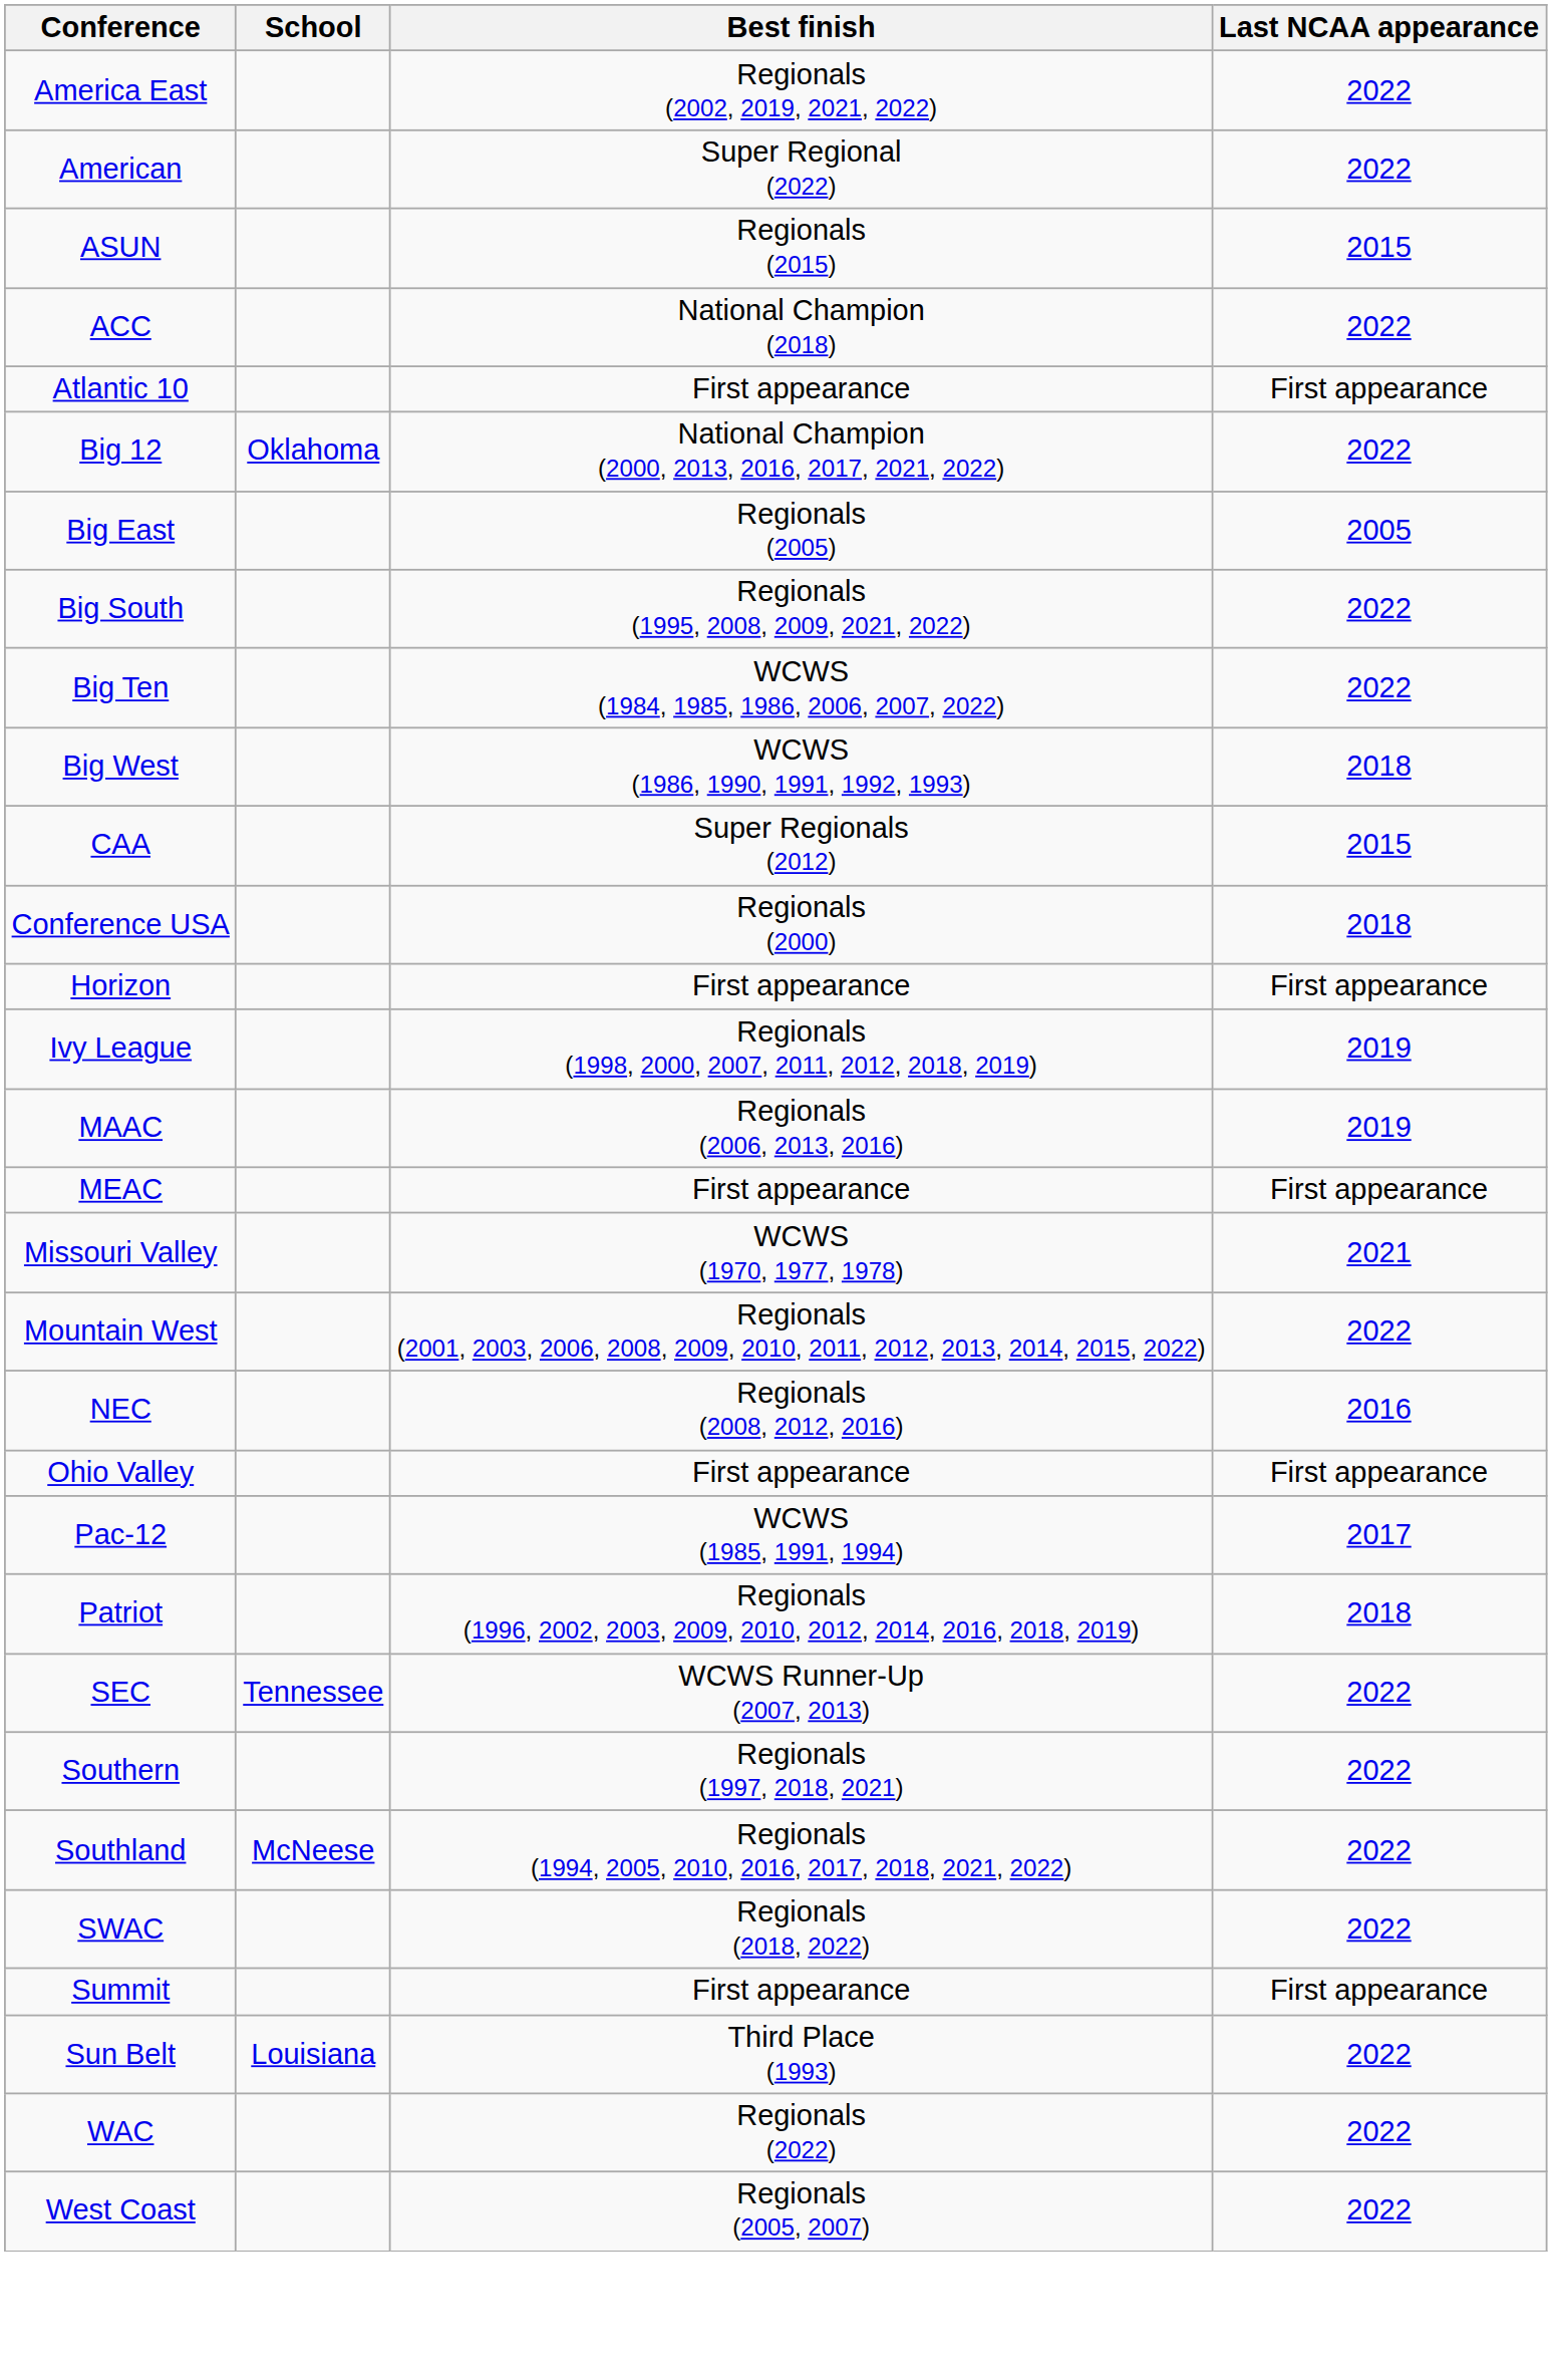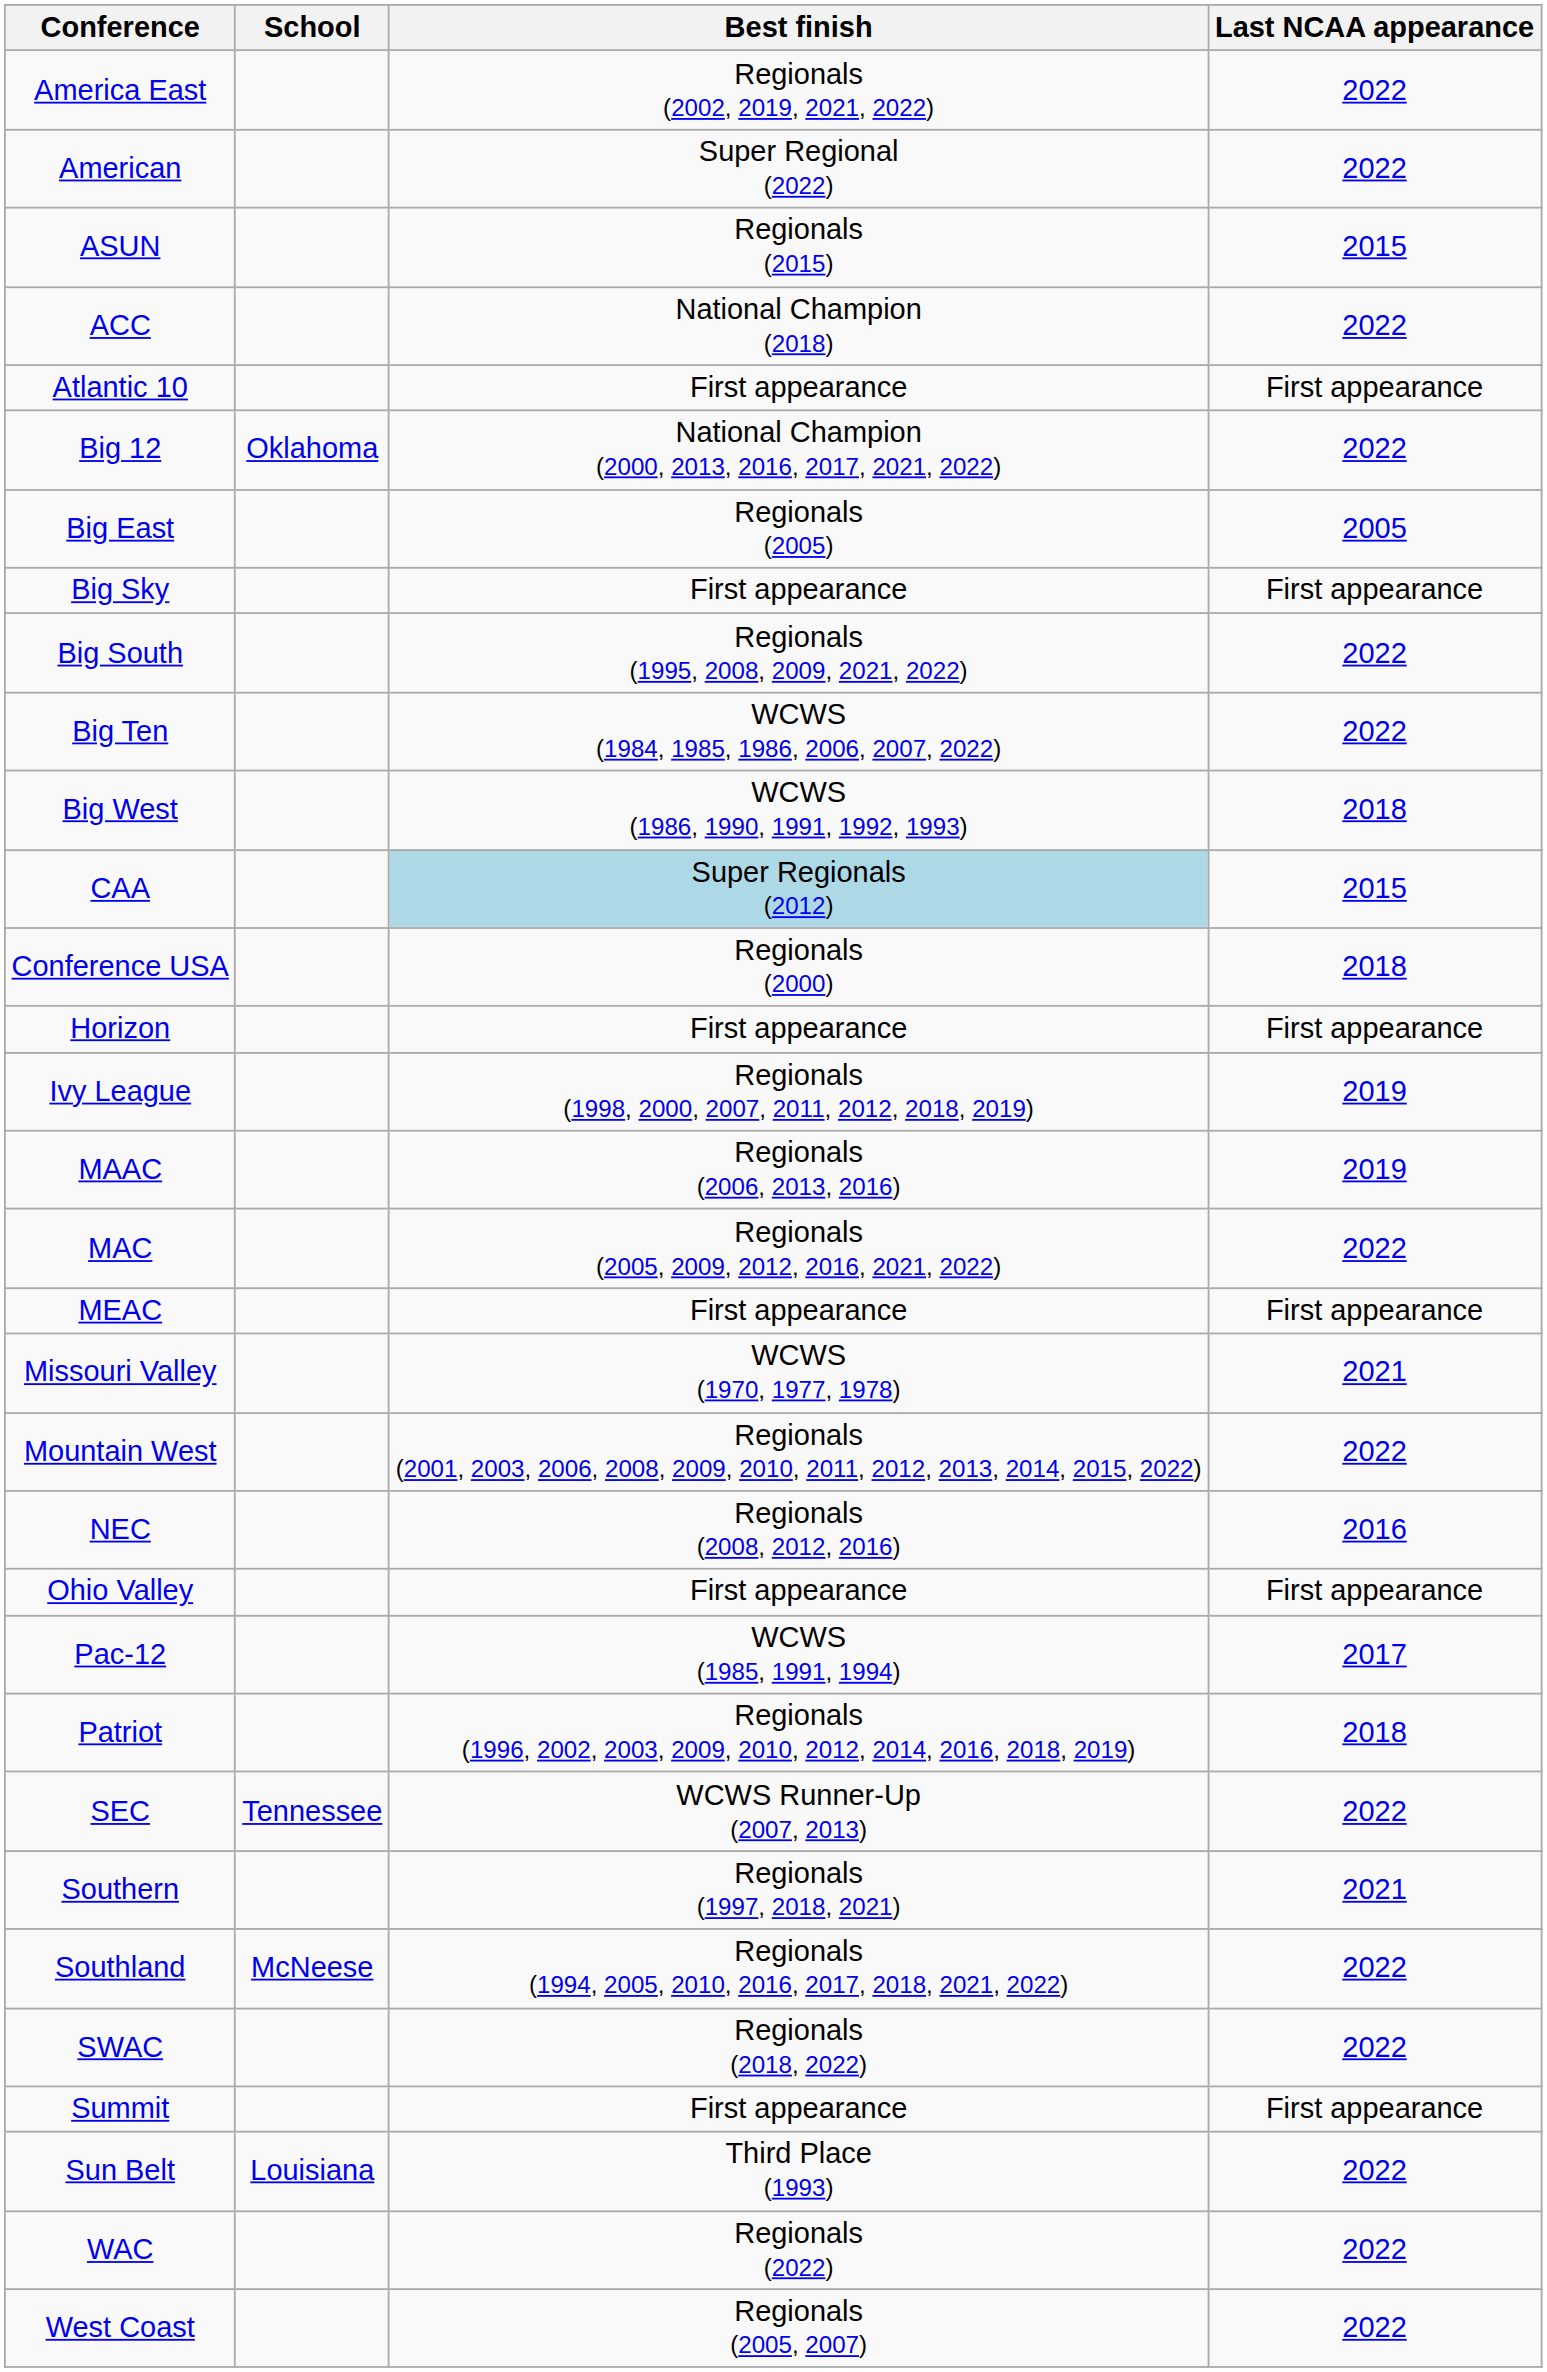 <table class="wikitable sortable">
 <tr>
 <th>Conference</th>
 <th>School</th>
 <th>Best finish</th>
 <th>Last NCAA appearance</th>
 </tr>
 <tr align=center>
 <td><a href='#'>America East</a></td>
 <td></td>
 <td>Regionals<br><small>(<a href='#'>2002</a>, <a href='#'>2019</a>, <a href='#'>2021</a>, <a href='#'>2022</a>)</small></td>
 <td><a href='#'>2022</a></td>
 </tr>
 <tr align=center>
 <td><a href='#'>American</a></td>
 <td></td>
 <td>Super Regional<br><small>(<a href='#'>2022</a>)</small></td>
 <td><a href='#'>2022</a></td>
 </tr>
 <tr align=center>
 <td><a href='#'>ASUN</a></td>
 <td></td>
 <td>Regionals<br><small>(<a href='#'>2015</a>)</small></td>
 <td><a href='#'>2015</a></td>
 </tr>
 <tr align=center>
 <td><a href='#'>ACC</a></td>
 <td></td>
 <td>National Champion<br><small>(<a href='#'>2018</a>)</small></td>
 <td><a href='#'>2022</a></td>
 </tr>
 <tr align=center>
 <td><a href='#'>Atlantic 10</a></td>
 <td></td>
 <td>First appearance</td>
 <td>First appearance</td>
 </tr>
 <tr align=center>
 <td><a href='#'>Big 12</a></td>
 <td><a href='#'>Oklahoma</a></td>
 <td>National Champion<br><small>(<a href='#'>2000</a>, <a href='#'>2013</a>, <a href='#'>2016</a>, <a href='#'>2017</a>, <a href='#'>2021</a>, <a href='#'>2022</a>)</small></td>
 <td><a href='#'>2022</a></td>
 </tr>
 <tr align=center>
 <td><a href='#'>Big East</a></td>
 <td></td>
 <td>Regionals<br><small>(<a href='#'>2005</a>)</small></td>
 <td><a href='#'>2005</a></td>
 </tr>
 <tr align=center>
+<td><a href='#'>Big Sky</a></td>
+<td></td>
+<td>First appearance</td>
+<td>First appearance</td>
+</tr>
+<tr align=center>
 <td><a href='#'>Big South</a></td>
 <td></td>
 <td>Regionals<br><small>(<a href='#'>1995</a>, <a href='#'>2008</a>, <a href='#'>2009</a>, <a href='#'>2021</a>, <a href='#'>2022</a>)</small></td>
 <td><a href='#'>2022</a></td>
 </tr>
 <tr align=center>
 <td><a href='#'>Big Ten</a></td>
 <td></td>
 <td>WCWS<br><small>(<a href='#'>1984</a>, <a href='#'>1985</a>, <a href='#'>1986</a>, <a href='#'>2006</a>, <a href='#'>2007</a>, <a href='#'>2022</a>)</small></td>
 <td><a href='#'>2022</a></td>
 </tr>
 <tr align=center>
 <td><a href='#'>Big West</a></td>
 <td></td>
 <td>WCWS<br><small>(<a href='#'>1986</a>, <a href='#'>1990</a>, <a href='#'>1991</a>, <a href='#'>1992</a>, <a href='#'>1993</a>)</small></td>
 <td><a href='#'>2018</a></td>
 </tr>
 <tr align=center>
 <td><a href='#'>CAA</a></td>
 <td></td>
-<td>Super Regionals <br><small>(<a href='#'>2012</a>)</small></td>
+<td style="background: lightblue;">Super Regionals <br><small>(<a href='#'>2012</a>)</small></td>
 <td><a href='#'>2015</a></td>
 </tr>
 <tr align=center>
 <td><a href='#'>Conference USA</a></td>
 <td></td>
 <td>Regionals <br><small>(<a href='#'>2000</a>)</small></td>
 <td><a href='#'>2018</a></td>
 </tr>
 <tr align=center>
 <td><a href='#'>Horizon</a></td>
 <td></td>
 <td>First appearance</td>
 <td>First appearance</td>
 </tr>
 <tr align=center>
 <td><a href='#'>Ivy League</a></td>
 <td></td>
 <td>Regionals<br><small>(<a href='#'>1998</a>, <a href='#'>2000</a>, <a href='#'>2007</a>, <a href='#'>2011</a>, <a href='#'>2012</a>, <a href='#'>2018</a>, <a href='#'>2019</a>)</small></td>
 <td><a href='#'>2019</a></td>
 </tr>
 <tr align=center>
 <td><a href='#'>MAAC</a></td>
 <td></td>
 <td>Regionals<br><small>(<a href='#'>2006</a>, <a href='#'>2013</a>, <a href='#'>2016</a>)</small></td>
 <td><a href='#'>2019</a></td>
+</tr>
+<tr align=center>
+<td><a href='#'>MAC</a></td>
+<td></td>
+<td>Regionals<br><small>(<a href='#'>2005</a>, <a href='#'>2009</a>, <a href='#'>2012</a>, <a href='#'>2016</a>, <a href='#'>2021</a>, <a href='#'>2022</a>)</small></td>
+<td><a href='#'>2022</a></td>
 </tr>
 <tr align=center>
 <td><a href='#'>MEAC</a></td>
 <td></td>
 <td>First appearance</td>
 <td>First appearance</td>
 </tr>
 <tr align=center>
 <td><a href='#'>Missouri Valley</a></td>
 <td></td>
 <td>WCWS <br><small>(<a href='#'>1970</a>, <a href='#'>1977</a>, <a href='#'>1978</a>)</small></td>
 <td><a href='#'>2021</a></td>
 </tr>
 <tr align=center>
 <td><a href='#'>Mountain West</a></td>
 <td></td>
 <td>Regionals<br><small>(<a href='#'>2001</a>, <a href='#'>2003</a>, <a href='#'>2006</a>, <a href='#'>2008</a>, <a href='#'>2009</a>, <a href='#'>2010</a>, <a href='#'>2011</a>, <a href='#'>2012</a>, <a href='#'>2013</a>, <a href='#'>2014</a>, <a href='#'>2015</a>, <a href='#'>2022</a>)</small></td>
 <td><a href='#'>2022</a></td>
 </tr>
 <tr align=center>
 <td><a href='#'>NEC</a></td>
 <td></td>
 <td>Regionals<br><small>(<a href='#'>2008</a>, <a href='#'>2012</a>, <a href='#'>2016</a>)</small></td>
 <td><a href='#'>2016</a></td>
 </tr>
 <tr align=center>
 <td><a href='#'>Ohio Valley</a></td>
 <td></td>
 <td>First appearance</td>
 <td>First appearance</td>
 </tr>
 <tr align=center>
 <td><a href='#'>Pac-12</a></td>
 <td></td>
 <td>WCWS <br><small>(<a href='#'>1985</a>, <a href='#'>1991</a>, <a href='#'>1994</a>)</small></td>
 <td><a href='#'>2017</a></td>
 </tr>
 <tr align=center>
 <td><a href='#'>Patriot</a></td>
 <td></td>
 <td>Regionals<br><small>(<a href='#'>1996</a>, <a href='#'>2002</a>, <a href='#'>2003</a>, <a href='#'>2009</a>, <a href='#'>2010</a>, <a href='#'>2012</a>, <a href='#'>2014</a>, <a href='#'>2016</a>, <a href='#'>2018</a>, <a href='#'>2019</a>)</small></td>
 <td><a href='#'>2018</a></td>
 </tr>
 <tr align=center>
 <td><a href='#'>SEC</a></td>
 <td><a href='#'>Tennessee</a></td>
 <td>WCWS Runner-Up<br><small>(<a href='#'>2007</a>, <a href='#'>2013</a>)</small></td>
 <td><a href='#'>2022</a></td>
 </tr>
 <tr align=center>
 <td><a href='#'>Southern</a></td>
 <td></td>
 <td>Regionals<br><small>(<a href='#'>1997</a>, <a href='#'>2018</a>, <a href='#'>2021</a>)</small></td>
-<td><a href='#'>2022</a></td>
+<td><a href='#'>2021</a></td>
 </tr>
 <tr align=center>
 <td><a href='#'>Southland</a></td>
 <td><a href='#'>McNeese</a></td>
 <td>Regionals <br><small>(<a href='#'>1994</a>, <a href='#'>2005</a>, <a href='#'>2010</a>, <a href='#'>2016</a>, <a href='#'>2017</a>, <a href='#'>2018</a>, <a href='#'>2021</a>, <a href='#'>2022</a>)</small></td>
 <td><a href='#'>2022</a></td>
 </tr>
 <tr align=center>
 <td><a href='#'>SWAC</a></td>
 <td></td>
 <td>Regionals<br><small>(<a href='#'>2018</a>, <a href='#'>2022</a>)</small></td>
 <td><a href='#'>2022</a></td>
 </tr>
 <tr align=center>
 <td><a href='#'>Summit</a></td>
 <td></td>
 <td>First appearance</td>
 <td>First appearance</td>
 </tr>
 <tr align=center>
 <td><a href='#'>Sun Belt</a></td>
 <td><a href='#'>Louisiana</a></td>
 <td>Third Place<br><small>(<a href='#'>1993</a>)</small></td>
 <td><a href='#'>2022</a></td>
 </tr>
 <tr align=center>
 <td><a href='#'>WAC</a></td>
 <td></td>
 <td>Regionals<br><small>(<a href='#'>2022</a>)</small></td>
 <td><a href='#'>2022</a></td>
 </tr>
 <tr align=center>
 <td><a href='#'>West Coast</a></td>
 <td></td>
 <td>Regionals<br><small>(<a href='#'>2005</a>, <a href='#'>2007</a>)</small></td>
 <td><a href='#'>2022</a></td>
 </tr>
 </table>
